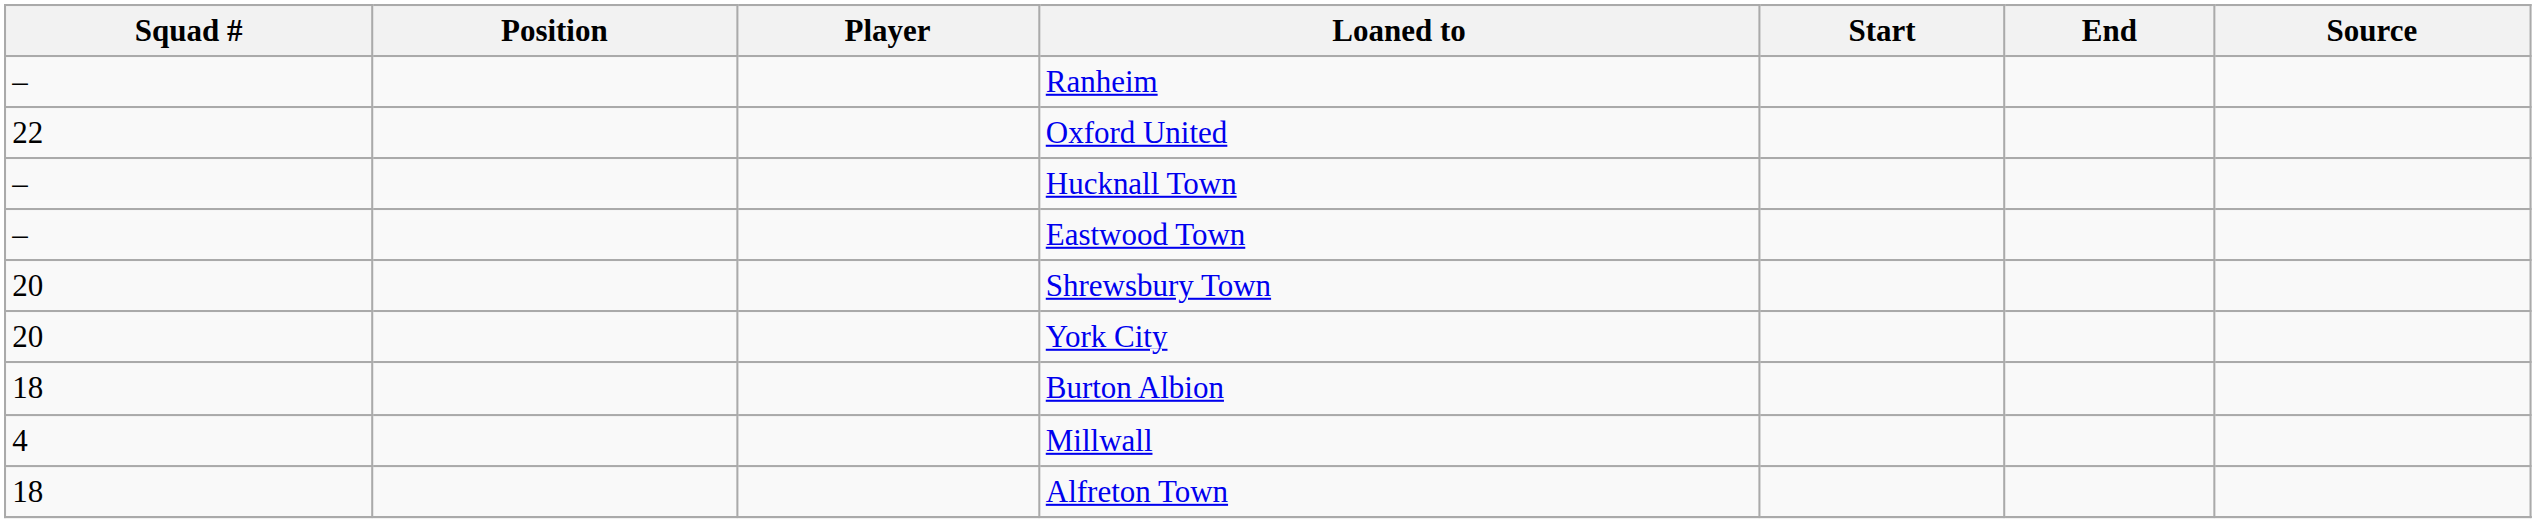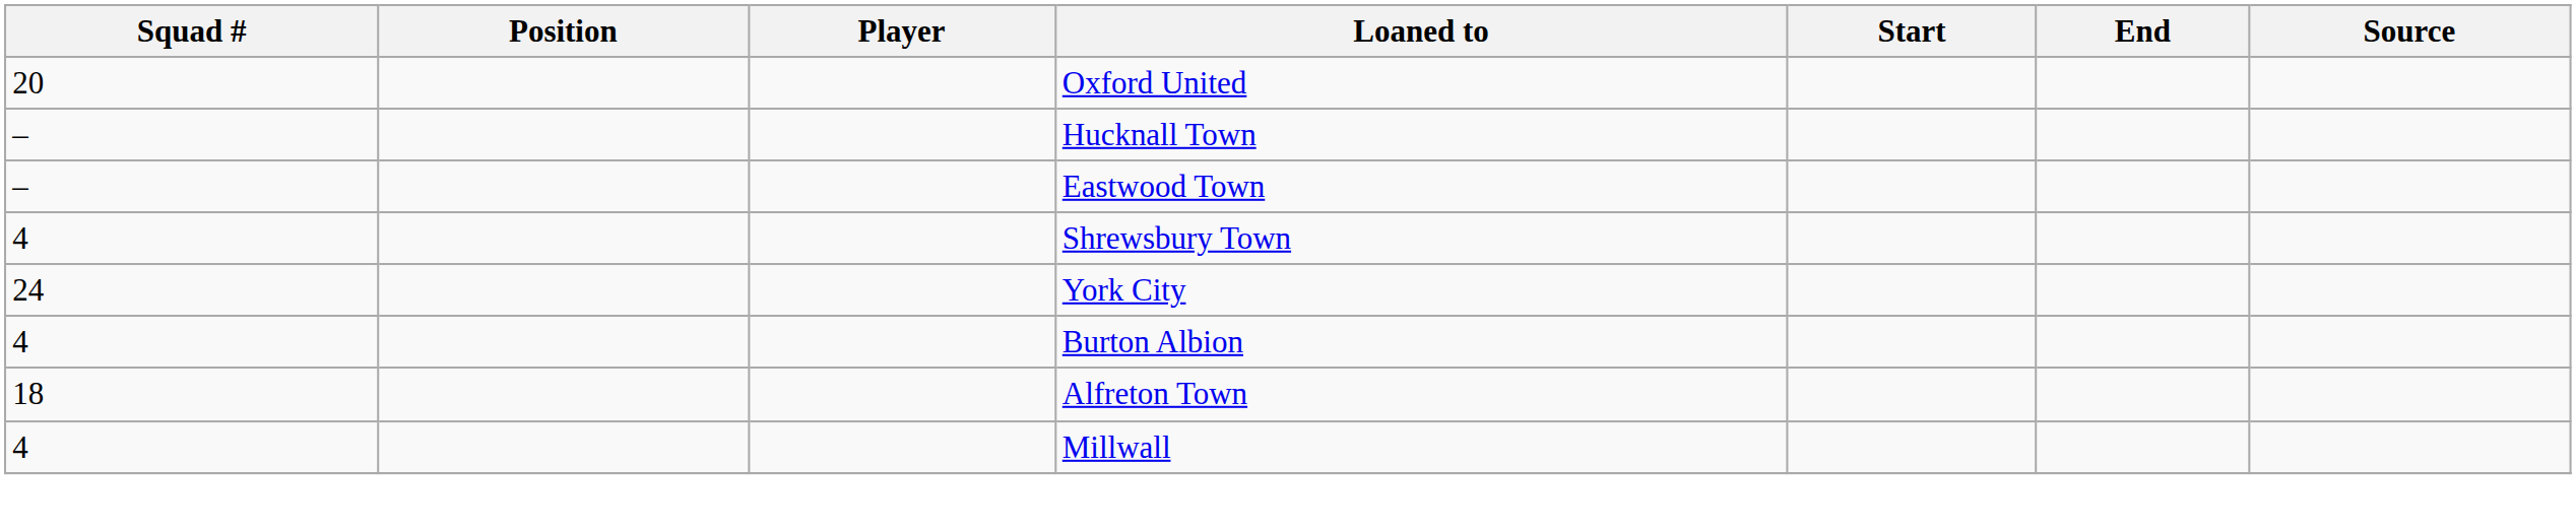 <table width=98% class="wikitable sortable" style="text-align:center; font-size:95%; text-align:left">
 <tr>
 <th>Squad #</th>
 <th>Position</th>
 <th>Player</th>
 <th>Loaned to</th>
 <th>Start</th>
 <th>End</th>
 <th>Source</th>
 </tr>
 <tr>
-<td>–</td>
-<td></td>
-<td></td>
-<td> <a href='#'>Ranheim</a></td>
-<td></td>
-<td></td>
-<td></td>
-</tr>
-<tr>
-<td>22</td>
+<td>20</td>
 <td></td>
 <td></td>
 <td> <a href='#'>Oxford United</a></td>
 <td></td>
 <td></td>
 <td></td>
 </tr>
 <tr>
 <td>–</td>
 <td></td>
 <td></td>
 <td> <a href='#'>Hucknall Town</a></td>
 <td></td>
 <td></td>
 <td></td>
 </tr>
 <tr>
 <td>–</td>
 <td></td>
 <td></td>
 <td> <a href='#'>Eastwood Town</a></td>
 <td></td>
 <td></td>
 <td></td>
 </tr>
 <tr>
-<td>20</td>
+<td>4</td>
 <td></td>
 <td></td>
 <td> <a href='#'>Shrewsbury Town</a></td>
 <td></td>
 <td></td>
 <td></td>
 </tr>
 <tr>
-<td>20</td>
+<td>24</td>
 <td></td>
 <td></td>
 <td> <a href='#'>York City</a></td>
 <td></td>
 <td></td>
 <td></td>
 </tr>
 <tr>
+<td>4</td>
+<td></td>
+<td></td>
+<td> <a href='#'>Burton Albion</a></td>
+<td></td>
+<td></td>
+<td></td>
+</tr>
+<tr>
 <td>18</td>
 <td></td>
 <td></td>
-<td> <a href='#'>Burton Albion</a></td>
+<td> <a href='#'>Alfreton Town</a></td>
 <td></td>
 <td></td>
 <td></td>
 </tr>
 <tr>
 <td>4</td>
 <td></td>
 <td></td>
 <td> <a href='#'>Millwall</a></td>
 <td></td>
 <td></td>
 <td></td>
 </tr>
 <tr>
-<td>18</td>
-<td></td>
-<td></td>
-<td> <a href='#'>Alfreton Town</a></td>
-<td></td>
-<td></td>
-<td></td>
-</tr>
-<tr>
 </tr>
 </table>
